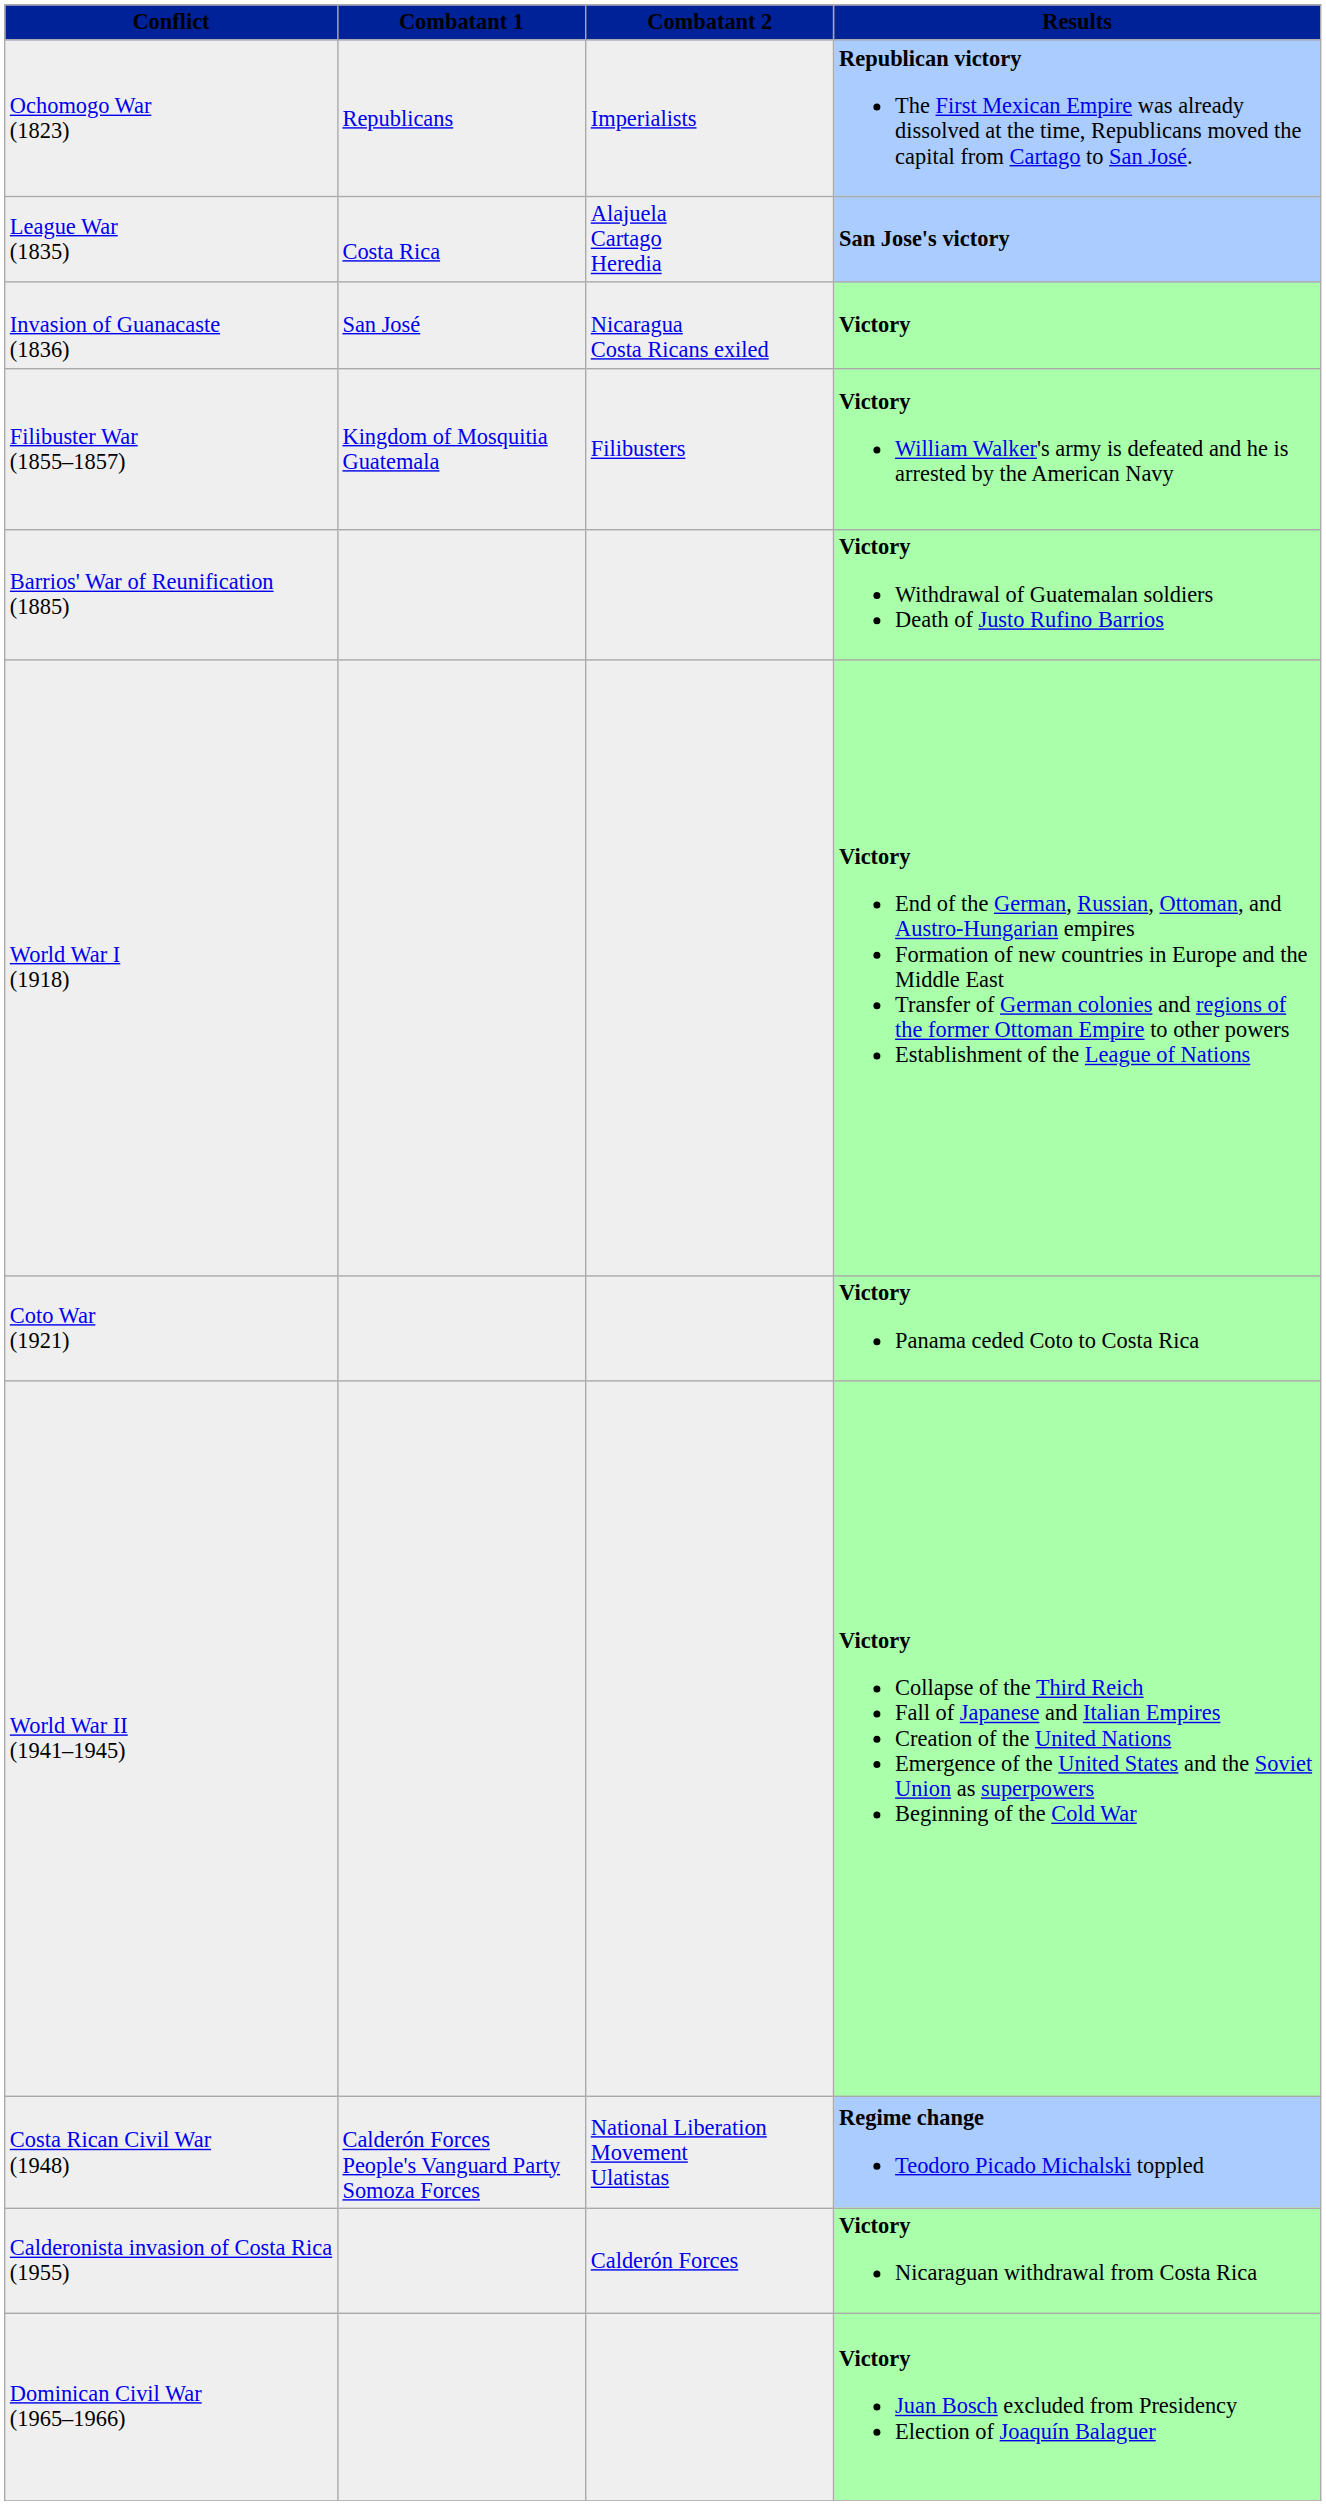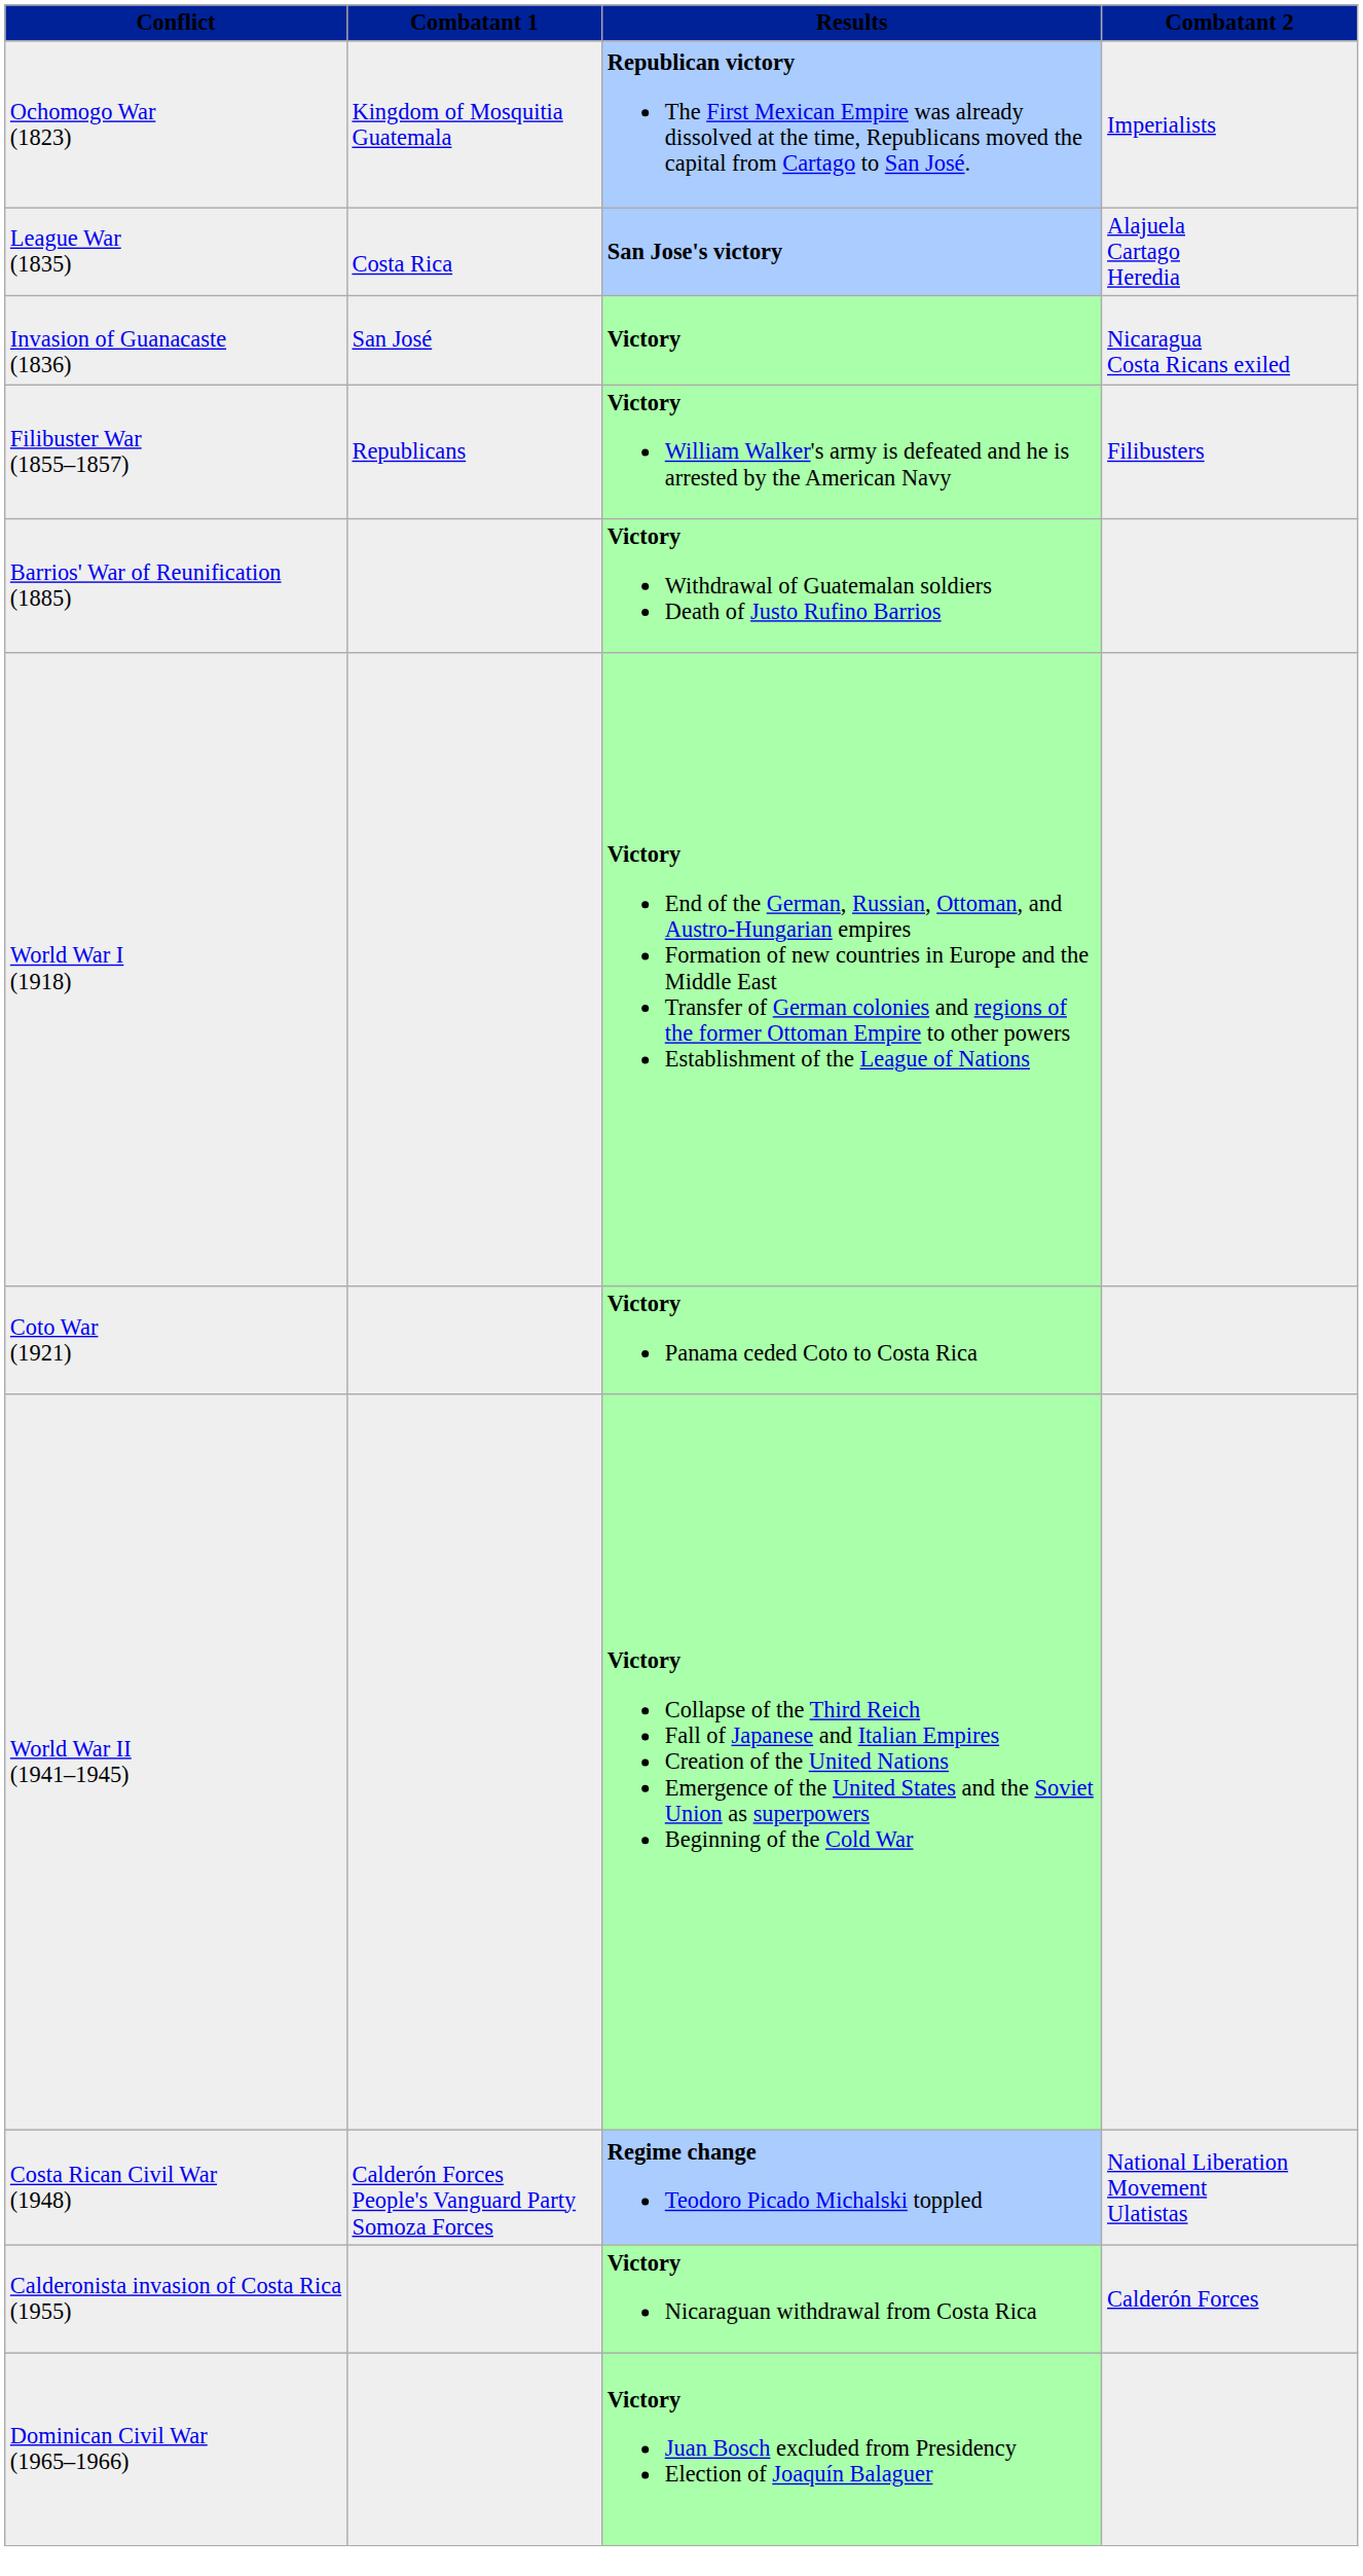 <table class="wikitable">
 <tr>
 <th style="background:#002299" rowspan="1"><span>Conflict</span></th>
 <th style="background:#002299" rowspan="1" width=170px><span>Combatant 1</span></th>
+<th style="background:#002299" rowspan="1" width=340px><span>Results</span></th>
 <th style="background:#002299" rowspan="1" width=170px><span>Combatant 2</span></th>
-<th style="background:#002299" rowspan="1" width=340px><span>Results</span></th>
 </tr>
 <tr>
 <td style="background:#efefef"><a href='#'>Ochomogo War</a><br>(1823)</td>
-<td style="background:#efefef"> <a href='#'>Republicans</a></td>
+<td style="background:#efefef"><br><br> <a href='#'>Kingdom of Mosquitia</a><br> <a href='#'>Guatemala</a><br><br><br></td>
+<td style="background:#ACF"><strong>Republican victory</strong><br><ul><li>The <a href='#'>First Mexican Empire</a> was already dissolved at the time, Republicans moved the capital from <a href='#'>Cartago</a> to <a href='#'>San José</a>.</li></ul></td>
 <td style="background:#efefef"> <a href='#'>Imperialists</a></td>
-<td style="background:#ACF"><strong>Republican victory</strong><br><ul><li>The <a href='#'>First Mexican Empire</a> was already dissolved at the time, Republicans moved the capital from <a href='#'>Cartago</a> to <a href='#'>San José</a>.</li></ul></td>
 </tr>
 <tr>
 <td style="background:#efefef"><a href='#'>League War</a><br>(1835)</td>
 <td style="background:#efefef"><br> <a href='#'>Costa Rica</a></td>
+<td style="background:#ACF"><strong>San Jose's victory</strong></td>
 <td style="background:#efefef"> <a href='#'>Alajuela</a><br> <a href='#'>Cartago</a><br> <a href='#'>Heredia</a></td>
-<td style="background:#ACF"><strong>San Jose's victory</strong></td>
 </tr>
 <tr>
 <td style="background:#efefef"><br><a href='#'>Invasion of Guanacaste</a><br>(1836)</td>
 <td style="background:#efefef"> <a href='#'>San José</a></td>
+<td style="background:#AFA"><strong>Victory</strong></td>
 <td style="background:#efefef"><br> <a href='#'>Nicaragua</a><br> <a href='#'>Costa Ricans exiled</a></td>
-<td style="background:#AFA"><strong>Victory</strong></td>
 </tr>
 <tr>
 <td style="background:#efefef"><a href='#'>Filibuster War</a><br>(1855–1857)</td>
-<td style="background:#efefef"><br><br> <a href='#'>Kingdom of Mosquitia</a><br> <a href='#'>Guatemala</a><br><br><br></td>
+<td style="background:#efefef"> <a href='#'>Republicans</a></td>
+<td style="background:#AFA"><strong>Victory</strong><br><ul><li><a href='#'>William Walker</a>'s army is defeated and he is arrested by the American Navy</li></ul></td>
 <td style="background:#efefef"> <a href='#'>Filibusters</a></td>
-<td style="background:#AFA"><strong>Victory</strong><br><ul><li><a href='#'>William Walker</a>'s army is defeated and he is arrested by the American Navy</li></ul></td>
 </tr>
 <tr>
 <td style="background:#efefef"><a href='#'>Barrios' War of Reunification</a><br>(1885)</td>
 <td style="background:#efefef"><br><br><br></td>
+<td style="background:#AFA"><strong>Victory</strong><br><ul><li>Withdrawal of Guatemalan soldiers</li><li>Death of <a href='#'>Justo Rufino Barrios</a></li></ul></td>
 <td style="background:#efefef"><br></td>
-<td style="background:#AFA"><strong>Victory</strong><br><ul><li>Withdrawal of Guatemalan soldiers</li><li>Death of <a href='#'>Justo Rufino Barrios</a></li></ul></td>
 </tr>
 <tr>
 <td style="background:#efefef"><a href='#'>World War I</a><br>(1918)</td>
 <td style="background:#efefef"><br><br><br><br><br><br><br><br><br><br><br><br><br><br><br><br><br><br><br><br><br><br><br><br></td>
+<td style="background:#AFA"><strong>Victory</strong><br><ul><li>End of the <a href='#'>German</a>, <a href='#'>Russian</a>, <a href='#'>Ottoman</a>, and <a href='#'>Austro-Hungarian</a> empires</li><li>Formation of new countries in Europe and the Middle East</li><li>Transfer of <a href='#'>German colonies</a> and <a href='#'>regions of the former Ottoman Empire</a> to other powers</li><li>Establishment of the <a href='#'>League of Nations</a></li></ul></td>
 <td style="background:#efefef"><br><br><br></td>
-<td style="background:#AFA"><strong>Victory</strong><br><ul><li>End of the <a href='#'>German</a>, <a href='#'>Russian</a>, <a href='#'>Ottoman</a>, and <a href='#'>Austro-Hungarian</a> empires</li><li>Formation of new countries in Europe and the Middle East</li><li>Transfer of <a href='#'>German colonies</a> and <a href='#'>regions of the former Ottoman Empire</a> to other powers</li><li>Establishment of the <a href='#'>League of Nations</a></li></ul></td>
 </tr>
 <tr>
 <td style="background:#efefef"><a href='#'>Coto War</a><br>(1921)</td>
 <td style="background:#efefef"></td>
+<td style="background:#AFA"><strong>Victory</strong><br><ul><li>Panama ceded Coto to Costa Rica</li></ul></td>
 <td style="background:#efefef"></td>
-<td style="background:#AFA"><strong>Victory</strong><br><ul><li>Panama ceded Coto to Costa Rica</li></ul></td>
 </tr>
 <tr>
 <td style="background:#efefef"><a href='#'>World War II</a><br>(1941–1945)</td>
 <td style="background:#efefef"><br><br><br><br><br><br><br><br><br><br><br><br><br><br><br><br><br><br><br><br><br><br><br><br><br><br><br><br></td>
+<td style="background:#AFA"><strong>Victory</strong><br><ul><li>Collapse of the <a href='#'>Third Reich</a></li><li>Fall of <a href='#'>Japanese</a> and <a href='#'>Italian Empires</a></li><li>Creation of the <a href='#'>United Nations</a></li><li>Emergence of the <a href='#'>United States</a> and the <a href='#'>Soviet Union</a> as <a href='#'>superpowers</a></li><li>Beginning of the <a href='#'>Cold War</a></li></ul></td>
 <td style="background:#efefef"><br><br><br><br><br><br><br><br><br><br></td>
-<td style="background:#AFA"><strong>Victory</strong><br><ul><li>Collapse of the <a href='#'>Third Reich</a></li><li>Fall of <a href='#'>Japanese</a> and <a href='#'>Italian Empires</a></li><li>Creation of the <a href='#'>United Nations</a></li><li>Emergence of the <a href='#'>United States</a> and the <a href='#'>Soviet Union</a> as <a href='#'>superpowers</a></li><li>Beginning of the <a href='#'>Cold War</a></li></ul></td>
 </tr>
 <tr>
 <td style="background:#efefef"><a href='#'>Costa Rican Civil War</a><br>(1948)</td>
 <td style="background:#efefef"><br> <a href='#'>Calderón Forces</a><br> <a href='#'>People's Vanguard Party</a><br> <a href='#'>Somoza Forces</a></td>
+<td style="background:#ACF"><strong>Regime change</strong><br><ul><li><a href='#'>Teodoro Picado Michalski</a> toppled</li></ul></td>
 <td style="background:#efefef"> <a href='#'>National Liberation Movement</a><br> <a href='#'>Ulatistas</a></td>
-<td style="background:#ACF"><strong>Regime change</strong><br><ul><li><a href='#'>Teodoro Picado Michalski</a> toppled</li></ul></td>
 </tr>
 <tr>
 <td style="background:#efefef"><a href='#'>Calderonista invasion of Costa Rica</a><br>(1955)</td>
 <td style="background:#efefef"></td>
+<td style="background:#AFA"><strong>Victory</strong><br><ul><li>Nicaraguan withdrawal from Costa Rica</li></ul></td>
 <td style="background:#efefef"> <a href='#'>Calderón Forces</a><br></td>
-<td style="background:#AFA"><strong>Victory</strong><br><ul><li>Nicaraguan withdrawal from Costa Rica</li></ul></td>
 </tr>
 <tr>
 <td style="background:#efefef"><a href='#'>Dominican Civil War</a><br>(1965–1966)</td>
 <td style="background:#efefef"><br><br><br><br><br><br><br></td>
+<td style="background:#AFA"><strong>Victory</strong><br><ul><li><a href='#'>Juan Bosch</a> excluded from Presidency</li><li>Election of <a href='#'>Joaquín Balaguer</a></li></ul></td>
 <td style="background:#efefef"></td>
-<td style="background:#AFA"><strong>Victory</strong><br><ul><li><a href='#'>Juan Bosch</a> excluded from Presidency</li><li>Election of <a href='#'>Joaquín Balaguer</a></li></ul></td>
 </tr>
 </table>
